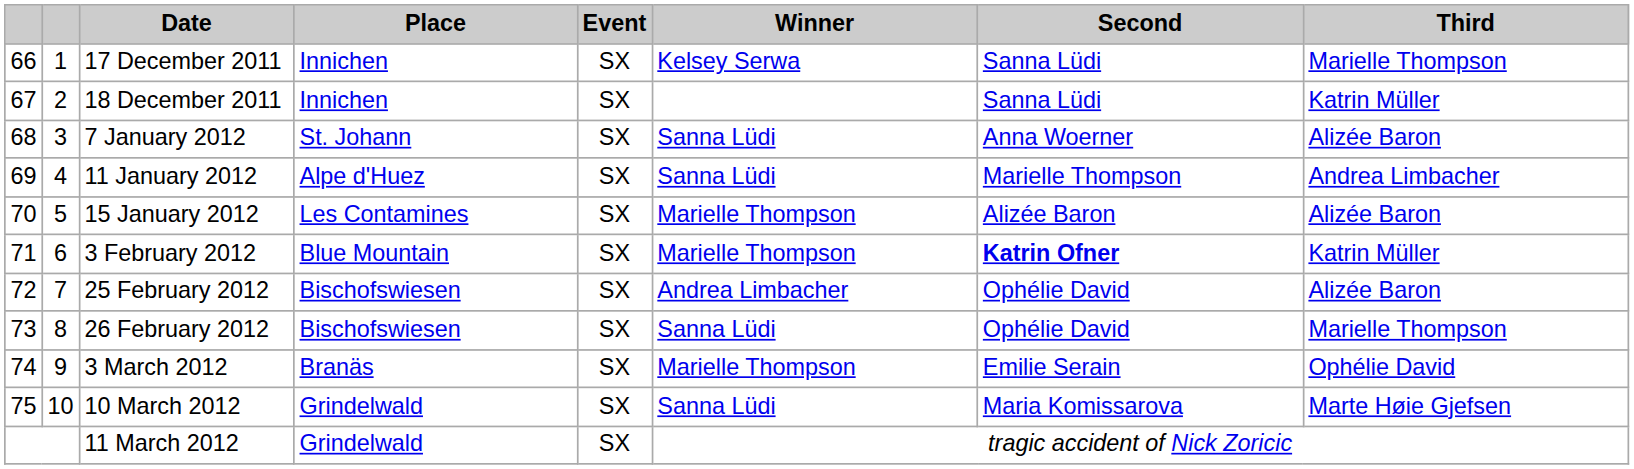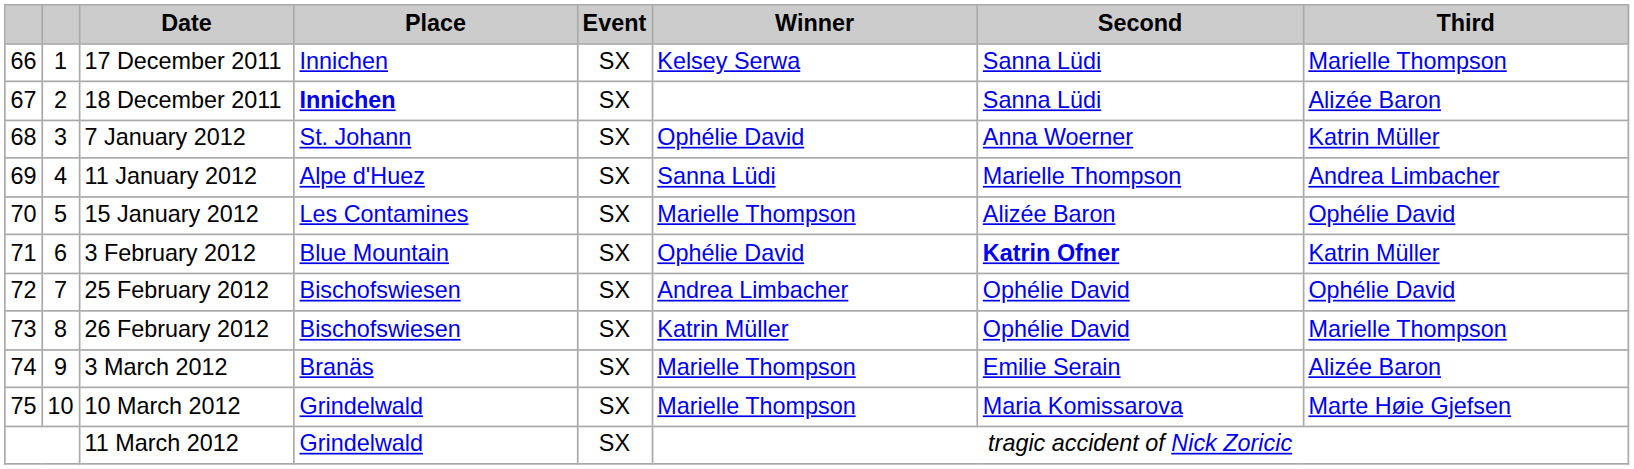 <table class="wikitable plainrowheaders" style="background:#fff; font-size:86%; line-height:16px; border:grey solid 1px; border-collapse:collapse;">
 <tr style="background:#ccc; text-align:center;">
 <th scope="col" style="background:#ccc; width=20 px;"></th>
 <th scope="col" style="background:#ccc; width=30 px;"></th>
 <th scope="col" style="background:#ccc; width:120px;">Date</th>
 <th scope="col" style="background:#ccc; width:160px;">Place</th>
 <th scope="col" style="background:#ccc; width:15px;">Event</th>
 <th scope="col" style="background:#ccc; width:185px;">Winner</th>
 <th scope="col" style="background:#ccc; width:185px;">Second</th>
 <th scope="col" style="background:#ccc; width:185px;">Third</th>
 </tr>
 <tr>
 <td align=center>66</td>
 <td align=center>1</td>
 <td>17 December 2011</td>
 <td> <a href='#'>Innichen</a></td>
 <td align=center>SX</td>
 <td> <a href='#'>Kelsey Serwa</a></td>
 <td> <a href='#'>Sanna Lüdi</a></td>
 <td> <a href='#'>Marielle Thompson</a></td>
 </tr>
 <tr>
 <td align=center>67</td>
 <td align=center>2</td>
 <td>18 December 2011</td>
-<td> <a href='#'>Innichen</a></td>
+<td><strong> <a href='#'>Innichen</a></strong></td>
 <td align=center>SX</td>
 <td></td>
 <td> <a href='#'>Sanna Lüdi</a></td>
-<td> <a href='#'>Katrin Müller</a></td>
+<td> <a href='#'>Alizée Baron</a></td>
 </tr>
 <tr>
 <td align=center>68</td>
 <td align=center>3</td>
 <td>7 January 2012</td>
 <td> <a href='#'>St. Johann</a></td>
 <td align=center>SX</td>
-<td> <a href='#'>Sanna Lüdi</a></td>
+<td> <a href='#'>Ophélie David</a></td>
 <td> <a href='#'>Anna Woerner</a></td>
-<td> <a href='#'>Alizée Baron</a></td>
+<td> <a href='#'>Katrin Müller</a></td>
 </tr>
 <tr>
 <td align=center>69</td>
 <td align=center>4</td>
 <td>11 January 2012</td>
 <td> <a href='#'>Alpe d'Huez</a></td>
 <td align=center>SX</td>
 <td> <a href='#'>Sanna Lüdi</a></td>
 <td> <a href='#'>Marielle Thompson</a></td>
 <td> <a href='#'>Andrea Limbacher</a></td>
 </tr>
 <tr>
 <td align=center>70</td>
 <td align=center>5</td>
 <td>15 January 2012</td>
 <td> <a href='#'>Les Contamines</a></td>
 <td align=center>SX</td>
 <td> <a href='#'>Marielle Thompson</a></td>
 <td> <a href='#'>Alizée Baron</a></td>
-<td> <a href='#'>Alizée Baron</a></td>
+<td> <a href='#'>Ophélie David</a></td>
 </tr>
 <tr>
 <td align=center>71</td>
 <td align=center>6</td>
 <td>3 February 2012</td>
 <td> <a href='#'>Blue Mountain</a></td>
 <td align=center>SX</td>
-<td> <a href='#'>Marielle Thompson</a></td>
+<td> <a href='#'>Ophélie David</a></td>
 <td><strong> <a href='#'>Katrin Ofner</a></strong></td>
 <td> <a href='#'>Katrin Müller</a></td>
 </tr>
 <tr>
 <td align=center>72</td>
 <td align=center>7</td>
 <td>25 February 2012</td>
 <td> <a href='#'>Bischofswiesen</a></td>
 <td align=center>SX</td>
 <td> <a href='#'>Andrea Limbacher</a></td>
 <td> <a href='#'>Ophélie David</a></td>
-<td> <a href='#'>Alizée Baron</a></td>
+<td> <a href='#'>Ophélie David</a></td>
 </tr>
 <tr>
 <td align=center>73</td>
 <td align=center>8</td>
 <td>26 February 2012</td>
 <td> <a href='#'>Bischofswiesen</a></td>
 <td align=center>SX</td>
-<td> <a href='#'>Sanna Lüdi</a></td>
+<td> <a href='#'>Katrin Müller</a></td>
 <td> <a href='#'>Ophélie David</a></td>
 <td> <a href='#'>Marielle Thompson</a></td>
 </tr>
 <tr>
 <td align=center>74</td>
 <td align=center>9</td>
 <td>3 March 2012</td>
 <td> <a href='#'>Branäs</a></td>
 <td align=center>SX</td>
 <td> <a href='#'>Marielle Thompson</a></td>
 <td> <a href='#'>Emilie Serain</a></td>
-<td> <a href='#'>Ophélie David</a></td>
+<td> <a href='#'>Alizée Baron</a></td>
 </tr>
 <tr>
 <td align=center>75</td>
 <td align=center>10</td>
 <td>10 March 2012</td>
 <td> <a href='#'>Grindelwald</a></td>
 <td align=center>SX</td>
-<td> <a href='#'>Sanna Lüdi</a></td>
+<td> <a href='#'>Marielle Thompson</a></td>
 <td> <a href='#'>Maria Komissarova</a></td>
 <td> <a href='#'>Marte Høie Gjefsen</a></td>
 </tr>
 <tr>
 <td colspan=2></td>
 <td>11 March 2012</td>
 <td> <a href='#'>Grindelwald</a></td>
 <td align=center>SX</td>
 <td colspan=3 align=center><em>tragic accident of <a href='#'>Nick Zoricic</a></em></td>
 </tr>
 </table>
